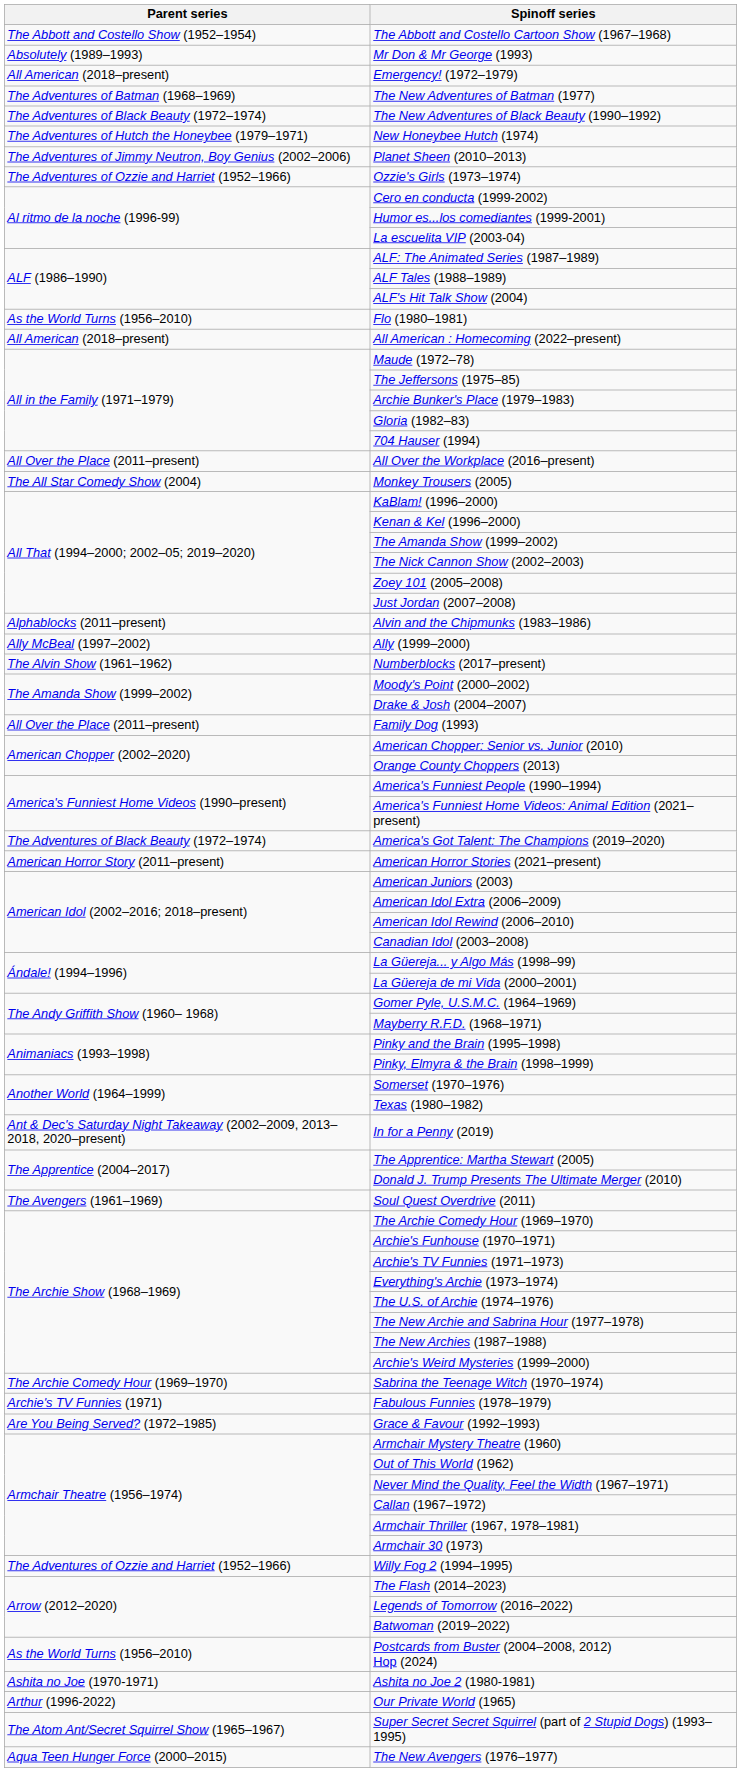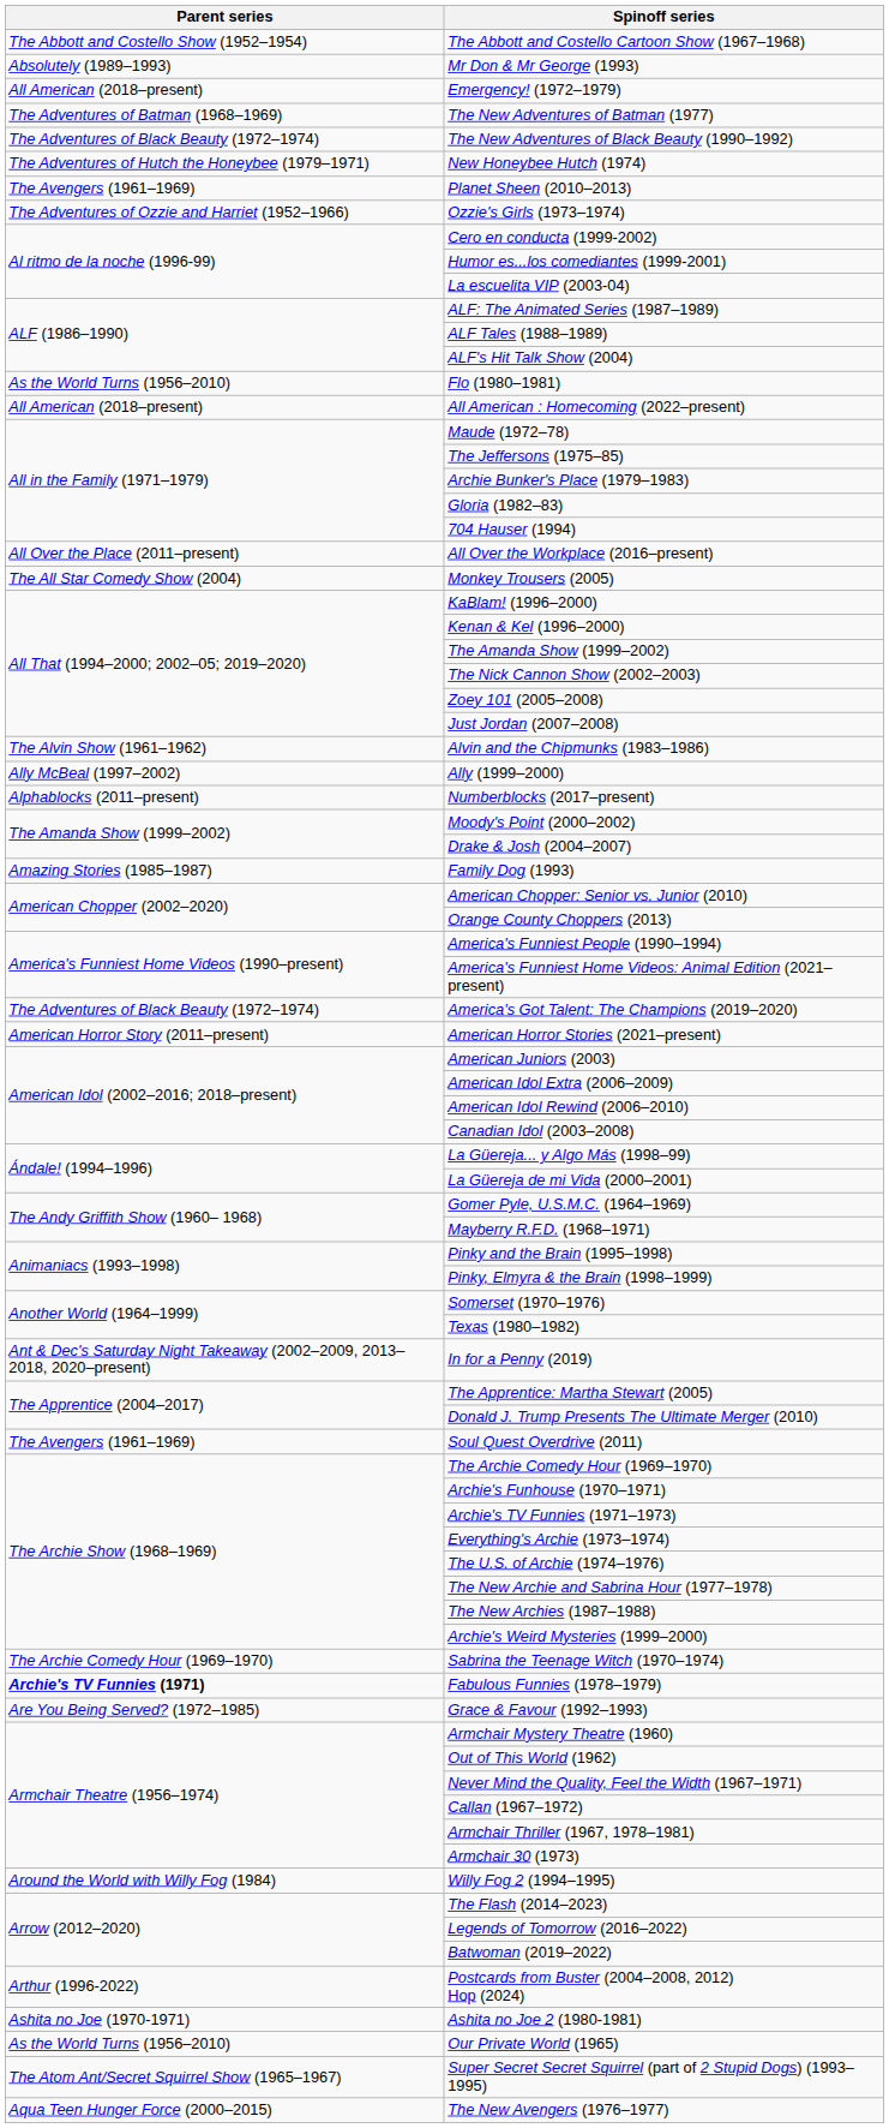 <table class="wikitable">
 <tr>
 <th width="450">Parent series</th>
 <th width="450">Spinoff series</th>
 </tr>
 <tr>
 <td><em><a href='#'>The Abbott and Costello Show</a></em> (1952–1954)</td>
 <td><em><a href='#'>The Abbott and Costello Cartoon Show</a></em> (1967–1968)</td>
 </tr>
 <tr>
 <td><em><a href='#'>Absolutely</a></em> (1989–1993)</td>
 <td><em><a href='#'>Mr Don & Mr George</a></em> (1993)</td>
 </tr>
 <tr>
 <td><em><a href='#'>All American</a></em>  (2018–present)</td>
 <td><em><a href='#'>Emergency!</a></em> (1972–1979)</td>
 </tr>
 <tr>
 <td><em><a href='#'>The Adventures of Batman</a></em> (1968–1969)</td>
 <td><em><a href='#'>The New Adventures of Batman</a></em> (1977)</td>
 </tr>
 <tr>
 <td><em><a href='#'>The Adventures of Black Beauty</a></em> (1972–1974)</td>
 <td><em><a href='#'>The New Adventures of Black Beauty</a></em> (1990–1992)</td>
 </tr>
 <tr>
 <td><em><a href='#'>The Adventures of Hutch the Honeybee</a></em> (1979–1971)</td>
 <td><em><a href='#'>New Honeybee Hutch</a></em> (1974)</td>
 </tr>
 <tr>
-<td><em><a href='#'>The Adventures of Jimmy Neutron, Boy Genius</a></em> (2002–2006)</td>
+<td><em><a href='#'>The Avengers</a></em> (1961–1969)</td>
 <td><em><a href='#'>Planet Sheen</a></em> (2010–2013)</td>
 </tr>
 <tr>
 <td><em><a href='#'>The Adventures of Ozzie and Harriet</a></em> (1952–1966)</td>
 <td><em><a href='#'>Ozzie's Girls</a></em> (1973–1974)</td>
 </tr>
 <tr>
 <td rowspan="3"><em><a href='#'>Al ritmo de la noche</a></em> (1996-99)</td>
 <td><em><a href='#'>Cero en conducta</a></em> (1999-2002)</td>
 </tr>
 <tr>
 <td><em><a href='#'>Humor es...los comediantes</a></em> (1999-2001)</td>
 </tr>
 <tr>
 <td><em><a href='#'>La escuelita VIP</a></em> (2003-04)</td>
 </tr>
 <tr>
 <td rowspan="3"><em><a href='#'>ALF</a></em> (1986–1990)</td>
 <td><em><a href='#'>ALF: The Animated Series</a></em> (1987–1989)</td>
 </tr>
 <tr>
 <td><em><a href='#'>ALF Tales</a></em> (1988–1989)</td>
 </tr>
 <tr>
 <td><em><a href='#'>ALF's Hit Talk Show</a></em> (2004)</td>
 </tr>
 <tr>
 <td><em><a href='#'>As the World Turns</a></em> (1956–2010)</td>
 <td><em><a href='#'>Flo</a></em> (1980–1981)</td>
 </tr>
 <tr>
 <td><em><a href='#'>All American</a></em>  (2018–present)</td>
 <td><em><a href='#'>All American : Homecoming</a></em> (2022–present)</td>
 </tr>
 <tr>
 <td rowspan="5"><em><a href='#'>All in the Family</a></em> (1971–1979)</td>
 <td><em><a href='#'>Maude</a></em> (1972–78)</td>
 </tr>
 <tr>
 <td><em><a href='#'>The Jeffersons</a></em> (1975–85)</td>
 </tr>
 <tr>
 <td><em><a href='#'>Archie Bunker's Place</a></em> (1979–1983)</td>
 </tr>
 <tr>
 <td><em><a href='#'>Gloria</a></em> (1982–83)</td>
 </tr>
 <tr>
 <td><em><a href='#'>704 Hauser</a></em> (1994)</td>
 </tr>
 <tr>
 <td><em><a href='#'>All Over the Place</a></em> (2011–present)</td>
 <td><em><a href='#'>All Over the Workplace</a></em> (2016–present)</td>
 </tr>
 <tr>
 <td><em><a href='#'>The All Star Comedy Show</a></em> (2004)</td>
 <td><em><a href='#'>Monkey Trousers</a></em> (2005)</td>
 </tr>
 <tr>
 <td rowspan="6"><em><a href='#'>All That</a></em> (1994–2000; 2002–05; 2019–2020)</td>
 <td><em><a href='#'>KaBlam!</a></em> (1996–2000)</td>
 </tr>
 <tr>
 <td><em><a href='#'>Kenan & Kel</a></em> (1996–2000)</td>
 </tr>
 <tr>
 <td><em><a href='#'>The Amanda Show</a></em> (1999–2002)</td>
 </tr>
 <tr>
 <td><em><a href='#'>The Nick Cannon Show</a></em> (2002–2003)</td>
 </tr>
 <tr>
 <td><em><a href='#'>Zoey 101</a></em> (2005–2008)</td>
 </tr>
 <tr>
 <td><em><a href='#'>Just Jordan</a></em> (2007–2008)</td>
 </tr>
 <tr>
-<td><em><a href='#'>Alphablocks</a></em> (2011–present)</td>
+<td><em><a href='#'>The Alvin Show</a></em> (1961–1962)</td>
 <td><em><a href='#'>Alvin and the Chipmunks</a></em> (1983–1986)</td>
 </tr>
 <tr>
 <td><em><a href='#'>Ally McBeal</a></em> (1997–2002)</td>
 <td><em><a href='#'>Ally</a></em> (1999–2000)</td>
 </tr>
 <tr>
-<td><em><a href='#'>The Alvin Show</a></em> (1961–1962)</td>
+<td><em><a href='#'>Alphablocks</a></em> (2011–present)</td>
 <td><em><a href='#'>Numberblocks</a></em> (2017–present)</td>
 </tr>
 <tr>
 <td rowspan="2"><em><a href='#'>The Amanda Show</a></em> (1999–2002)</td>
 <td><em><a href='#'>Moody's Point</a></em> (2000–2002)</td>
 </tr>
 <tr>
 <td><em><a href='#'>Drake & Josh</a></em> (2004–2007)</td>
 </tr>
 <tr>
-<td><em><a href='#'>All Over the Place</a></em> (2011–present)</td>
+<td><em><a href='#'>Amazing Stories</a></em> (1985–1987)</td>
 <td><em><a href='#'>Family Dog</a></em> (1993)</td>
 </tr>
 <tr>
 <td rowspan="2"><em><a href='#'>American Chopper</a></em> (2002–2020)</td>
 <td><em><a href='#'>American Chopper: Senior vs. Junior</a></em> (2010)</td>
 </tr>
 <tr>
 <td><em><a href='#'>Orange County Choppers</a> </em> (2013)</td>
 </tr>
 <tr>
 <td rowspan="2"><em><a href='#'>America's Funniest Home Videos</a></em> (1990–present)</td>
 <td><em><a href='#'>America's Funniest People</a></em> (1990–1994)</td>
 </tr>
 <tr>
 <td><em><a href='#'>America's Funniest Home Videos: Animal Edition</a></em> (2021–present)</td>
 </tr>
 <tr>
 <td><em><a href='#'>The Adventures of Black Beauty</a></em> (1972–1974)</td>
 <td><em><a href='#'>America's Got Talent: The Champions</a></em> (2019–2020)</td>
 </tr>
 <tr>
 <td><em><a href='#'>American Horror Story</a></em> (2011–present)</td>
 <td><em><a href='#'>American Horror Stories</a></em> (2021–present)</td>
 </tr>
 <tr>
 <td rowspan="4"><em><a href='#'>American Idol</a></em> (2002–2016; 2018–present)</td>
 <td><em><a href='#'>American Juniors</a></em> (2003) </td>
 </tr>
 <tr>
 <td><em><a href='#'>American Idol Extra</a></em> (2006–2009)</td>
 </tr>
 <tr>
 <td><em><a href='#'>American Idol Rewind</a></em> (2006–2010)</td>
 </tr>
 <tr>
 <td><em><a href='#'>Canadian Idol</a></em> (2003–2008)</td>
 </tr>
 <tr>
 <td rowspan="2"><em><a href='#'>Ándale!</a></em> (1994–1996)</td>
 <td><em><a href='#'>La Güereja... y Algo Más</a></em> (1998–99)</td>
 </tr>
 <tr>
 <td><em><a href='#'>La Güereja de mi Vida</a></em> (2000–2001)</td>
 </tr>
 <tr>
 <td rowspan="2"><em><a href='#'>The Andy Griffith Show</a></em> (1960– 1968)</td>
 <td><em><a href='#'>Gomer Pyle, U.S.M.C.</a></em> (1964–1969)</td>
 </tr>
 <tr>
 <td><em><a href='#'>Mayberry R.F.D.</a></em> (1968–1971)</td>
 </tr>
 <tr>
 <td rowspan="2"><em><a href='#'>Animaniacs</a></em> (1993–1998)</td>
 <td><em><a href='#'>Pinky and the Brain</a></em> (1995–1998)</td>
 </tr>
 <tr>
 <td><em><a href='#'>Pinky, Elmyra & the Brain</a></em> (1998–1999)</td>
 </tr>
 <tr>
 <td rowspan="2"><em><a href='#'>Another World</a></em> (1964–1999)</td>
 <td><em><a href='#'>Somerset</a></em> (1970–1976)</td>
 </tr>
 <tr>
 <td><em><a href='#'>Texas</a></em> (1980–1982)</td>
 </tr>
 <tr>
 <td><em><a href='#'>Ant & Dec's Saturday Night Takeaway</a></em> (2002–2009, 2013–2018, 2020–present)</td>
 <td><em><a href='#'>In for a Penny</a></em> (2019)</td>
 </tr>
 <tr>
 <td rowspan="2"><em><a href='#'>The Apprentice</a></em> (2004–2017)</td>
 <td><em><a href='#'>The Apprentice: Martha Stewart</a></em> (2005)</td>
 </tr>
 <tr>
 <td><em><a href='#'>Donald J. Trump Presents The Ultimate Merger</a></em> (2010)</td>
 </tr>
 <tr>
 <td><em><a href='#'>The Avengers</a></em> (1961–1969)</td>
 <td><em><a href='#'>Soul Quest Overdrive</a></em> (2011)</td>
 </tr>
 <tr>
 <td rowspan="8"><em><a href='#'>The Archie Show</a></em> (1968–1969)</td>
 <td><em><a href='#'>The Archie Comedy Hour</a></em> (1969–1970)</td>
 </tr>
 <tr>
 <td><em><a href='#'>Archie's Funhouse</a></em> (1970–1971)</td>
 </tr>
 <tr>
 <td><em><a href='#'>Archie's TV Funnies</a></em> (1971–1973)</td>
 </tr>
 <tr>
 <td><em><a href='#'>Everything's Archie</a></em> (1973–1974)</td>
 </tr>
 <tr>
 <td><em><a href='#'>The U.S. of Archie</a></em> (1974–1976)</td>
 </tr>
 <tr>
 <td><em><a href='#'>The New Archie and Sabrina Hour</a></em> (1977–1978)</td>
 </tr>
 <tr>
 <td><em><a href='#'>The New Archies</a></em> (1987–1988)</td>
 </tr>
 <tr>
 <td><em><a href='#'>Archie's Weird Mysteries</a></em> (1999–2000)</td>
 </tr>
 <tr>
 <td><em><a href='#'>The Archie Comedy Hour</a></em> (1969–1970)</td>
 <td><em><a href='#'>Sabrina the Teenage Witch</a></em> (1970–1974)</td>
 </tr>
 <tr>
-<td><em><a href='#'>Archie's TV Funnies</a></em> (1971)</td>
+<td><strong><em><a href='#'>Archie's TV Funnies</a></em> (1971)</strong></td>
 <td><em><a href='#'>Fabulous Funnies</a></em> (1978–1979)</td>
 </tr>
 <tr>
 <td><em><a href='#'>Are You Being Served?</a></em> (1972–1985)</td>
 <td><em><a href='#'>Grace & Favour</a></em> (1992–1993)</td>
 </tr>
 <tr>
 <td rowspan="6"><em><a href='#'>Armchair Theatre</a></em> (1956–1974)</td>
 <td><em><a href='#'>Armchair Mystery Theatre</a></em> (1960)</td>
 </tr>
 <tr>
 <td><em><a href='#'>Out of This World</a></em> (1962)</td>
 </tr>
 <tr>
 <td><em><a href='#'>Never Mind the Quality, Feel the Width</a></em> (1967–1971)</td>
 </tr>
 <tr>
 <td><em><a href='#'>Callan</a></em> (1967–1972)</td>
 </tr>
 <tr>
 <td><em><a href='#'>Armchair Thriller</a></em> (1967, 1978–1981)</td>
 </tr>
 <tr>
 <td><em><a href='#'>Armchair 30</a></em> (1973)</td>
 </tr>
 <tr>
-<td><em><a href='#'>The Adventures of Ozzie and Harriet</a></em> (1952–1966)</td>
+<td><em><a href='#'>Around the World with Willy Fog</a></em> (1984)</td>
 <td><em><a href='#'>Willy Fog 2</a></em> (1994–1995)</td>
 </tr>
 <tr>
 <td rowspan="3"><em><a href='#'>Arrow</a></em> (2012–2020)</td>
 <td><em><a href='#'>The Flash</a></em> (2014–2023)</td>
 </tr>
 <tr>
 <td><em><a href='#'>Legends of Tomorrow</a></em> (2016–2022)</td>
 </tr>
 <tr>
 <td><em><a href='#'>Batwoman</a></em> (2019–2022)</td>
 </tr>
 <tr>
-<td><em><a href='#'>As the World Turns</a></em> (1956–2010)</td>
+<td><em><a href='#'>Arthur</a></em> (1996-2022)</td>
 <td><em><a href='#'>Postcards from Buster</a></em> (2004–2008, 2012)<br><a href='#'>Hop</a> (2024)</td>
 </tr>
 <tr>
 <td><em><a href='#'>Ashita no Joe</a></em> (1970-1971)</td>
 <td><em><a href='#'>Ashita no Joe 2</a></em> (1980-1981)</td>
 </tr>
 <tr>
-<td><em><a href='#'>Arthur</a></em> (1996-2022)</td>
+<td><em><a href='#'>As the World Turns</a></em> (1956–2010)</td>
 <td><em><a href='#'>Our Private World</a></em> (1965)</td>
 </tr>
 <tr>
 <td><em><a href='#'>The Atom Ant/Secret Squirrel Show</a></em> (1965–1967)</td>
 <td><em><a href='#'>Super Secret Secret Squirrel</a></em> (part of <em><a href='#'>2 Stupid Dogs</a></em>) (1993–1995)</td>
 </tr>
 <tr>
 <td><em><a href='#'>Aqua Teen Hunger Force</a></em> (2000–2015)</td>
 <td><em><a href='#'>The New Avengers</a></em> (1976–1977)</td>
 </tr>
 </table>
